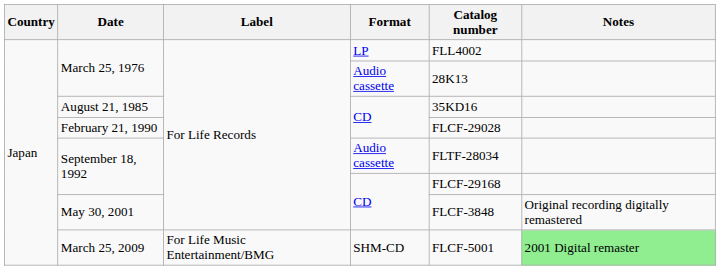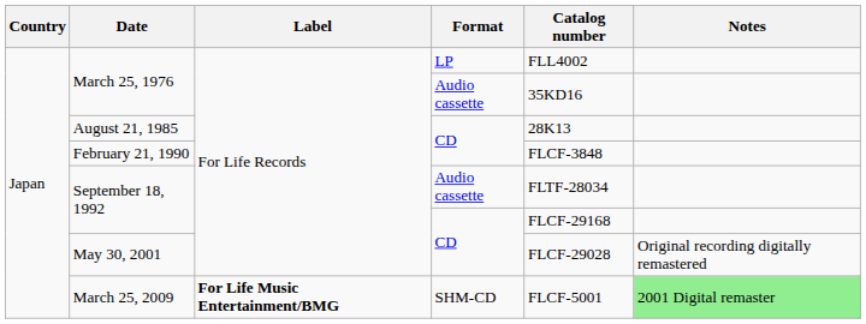 <table class="wikitable">
 <tr>
 <th>Country</th>
 <th>Date</th>
 <th>Label</th>
 <th>Format</th>
 <th>Catalog number</th>
 <th>Notes</th>
 </tr>
 <tr>
 <td rowspan="8">Japan</td>
 <td rowspan="2">March 25, 1976</td>
 <td rowspan="7">For Life Records</td>
 <td><a href='#'>LP</a></td>
 <td>FLL4002</td>
 <td></td>
 </tr>
 <tr>
 <td><a href='#'>Audio cassette</a></td>
-<td>28K13</td>
+<td>35KD16</td>
 <td></td>
 </tr>
 <tr>
 <td>August 21, 1985</td>
 <td rowspan="2"><a href='#'>CD</a></td>
-<td>35KD16</td>
+<td>28K13</td>
 <td></td>
 </tr>
 <tr>
 <td>February 21, 1990</td>
-<td>FLCF-29028</td>
+<td>FLCF-3848</td>
 <td></td>
 </tr>
 <tr>
 <td rowspan="2">September 18, 1992</td>
 <td><a href='#'>Audio cassette</a></td>
 <td>FLTF-28034</td>
 <td></td>
 </tr>
 <tr>
 <td rowspan="2"><a href='#'>CD</a></td>
 <td>FLCF-29168</td>
 <td></td>
 </tr>
 <tr>
 <td>May 30, 2001</td>
-<td>FLCF-3848</td>
+<td>FLCF-29028</td>
 <td>Original recording digitally remastered</td>
 </tr>
 <tr>
 <td>March 25, 2009</td>
-<td>For Life Music Entertainment/BMG</td>
+<td><strong>For Life Music Entertainment/BMG</strong></td>
 <td>SHM-CD</td>
 <td>FLCF-5001</td>
 <td style="background: lightgreen;">2001 Digital remaster</td>
 </tr>
 </table>
